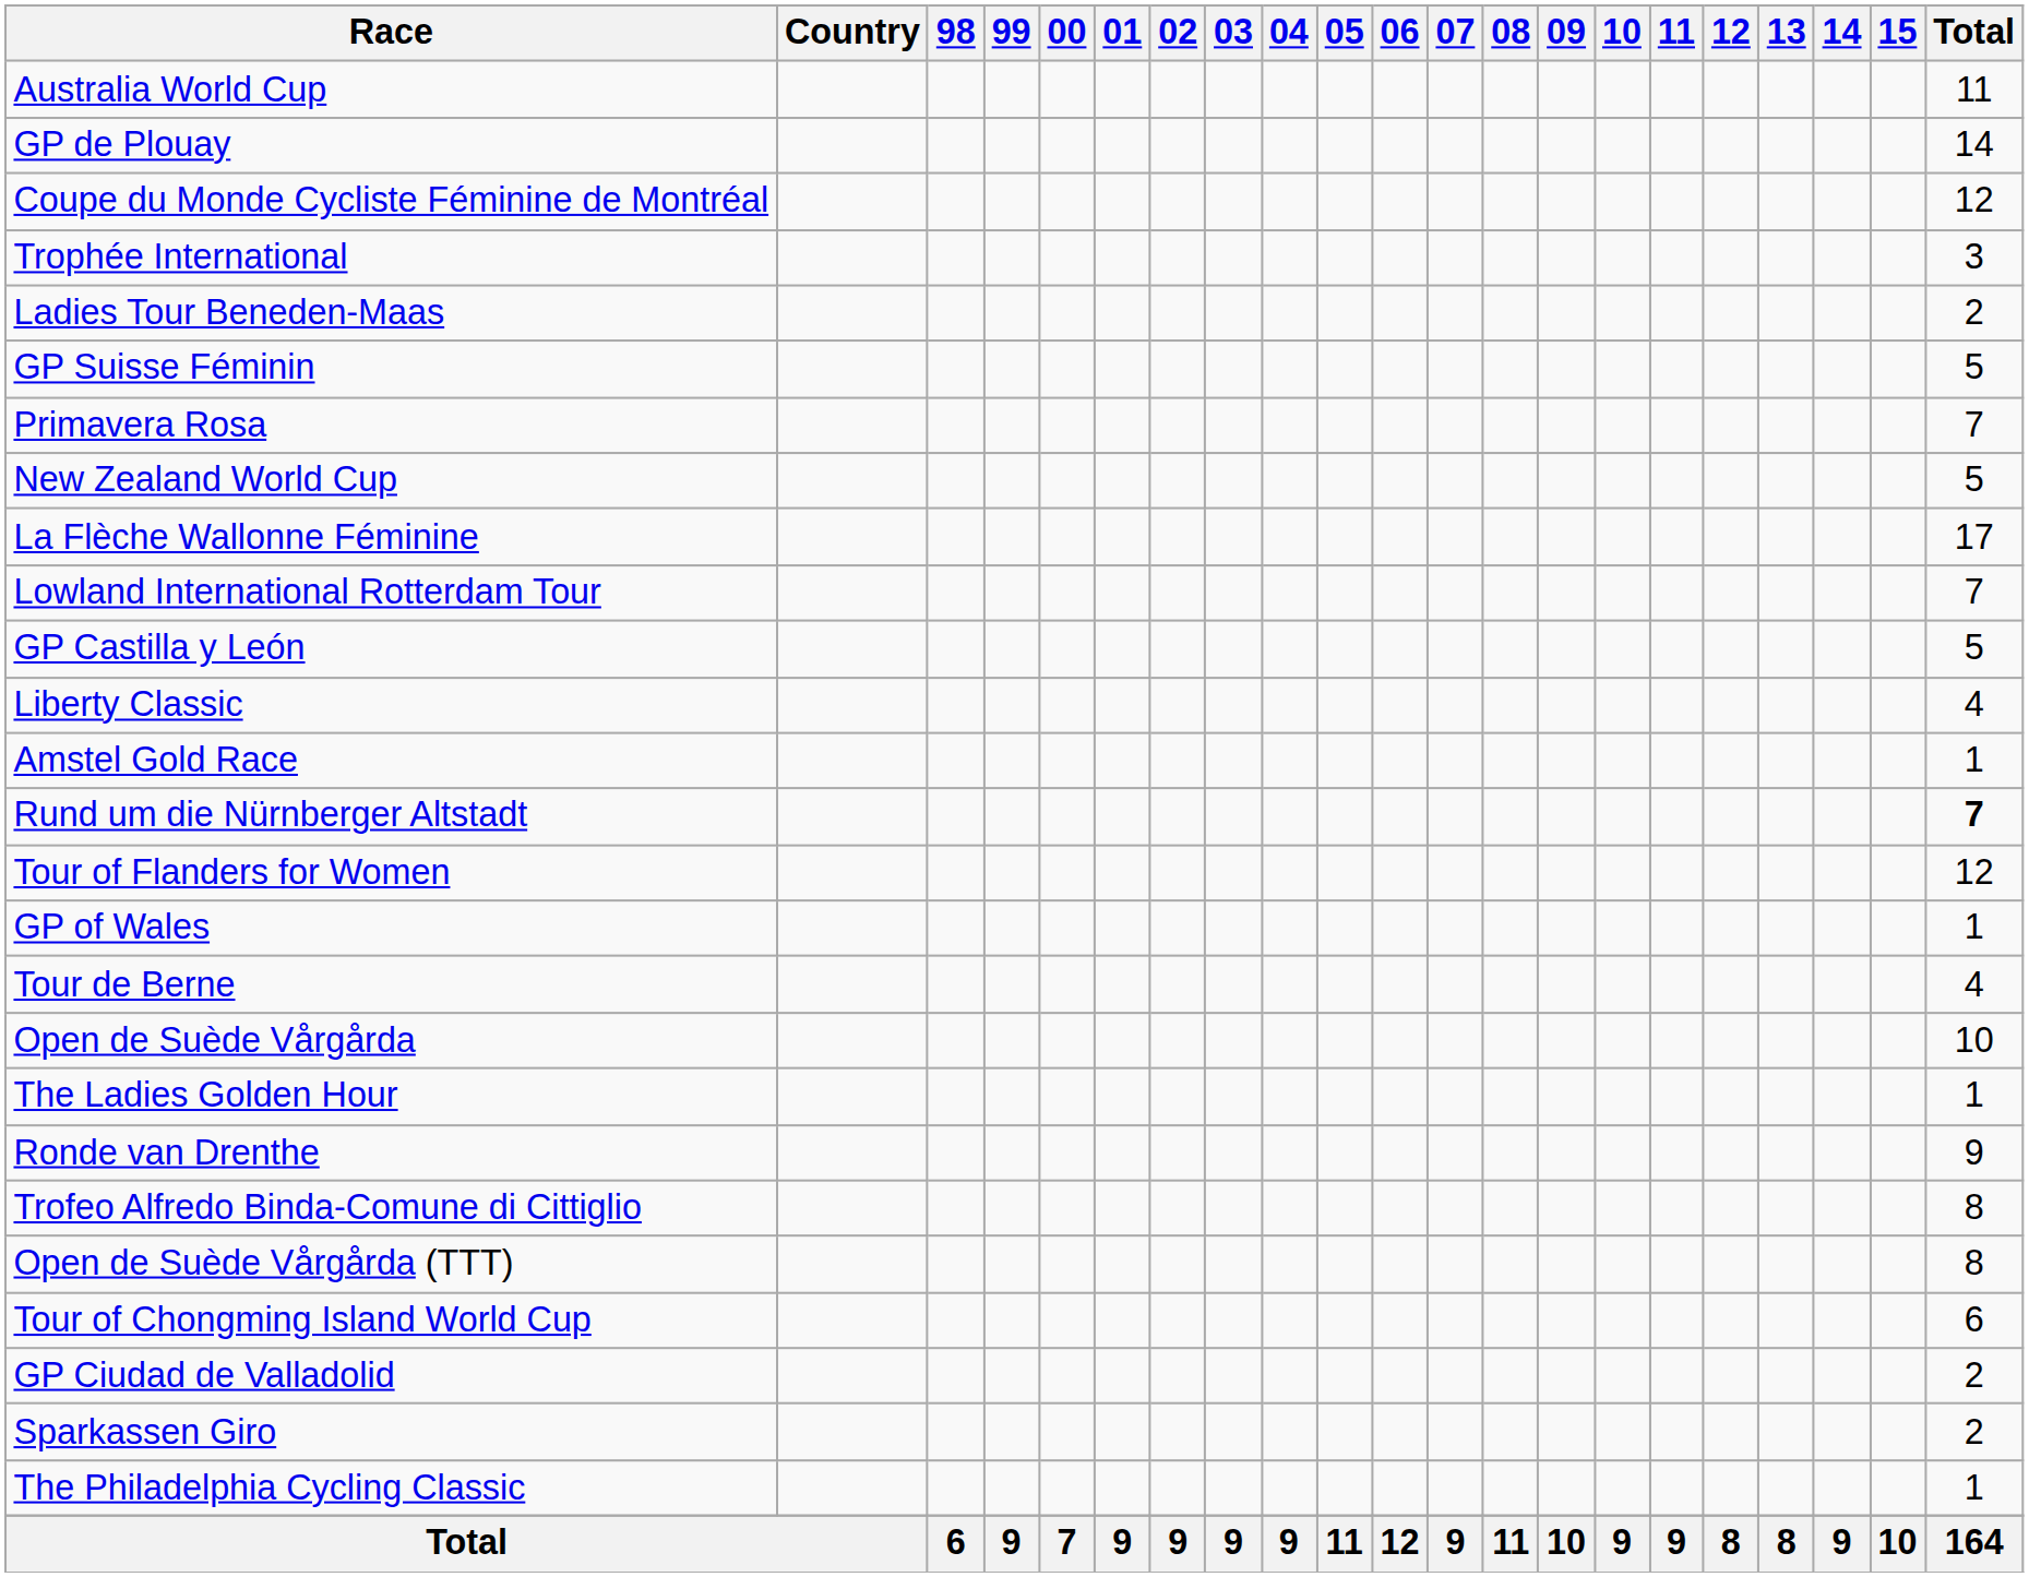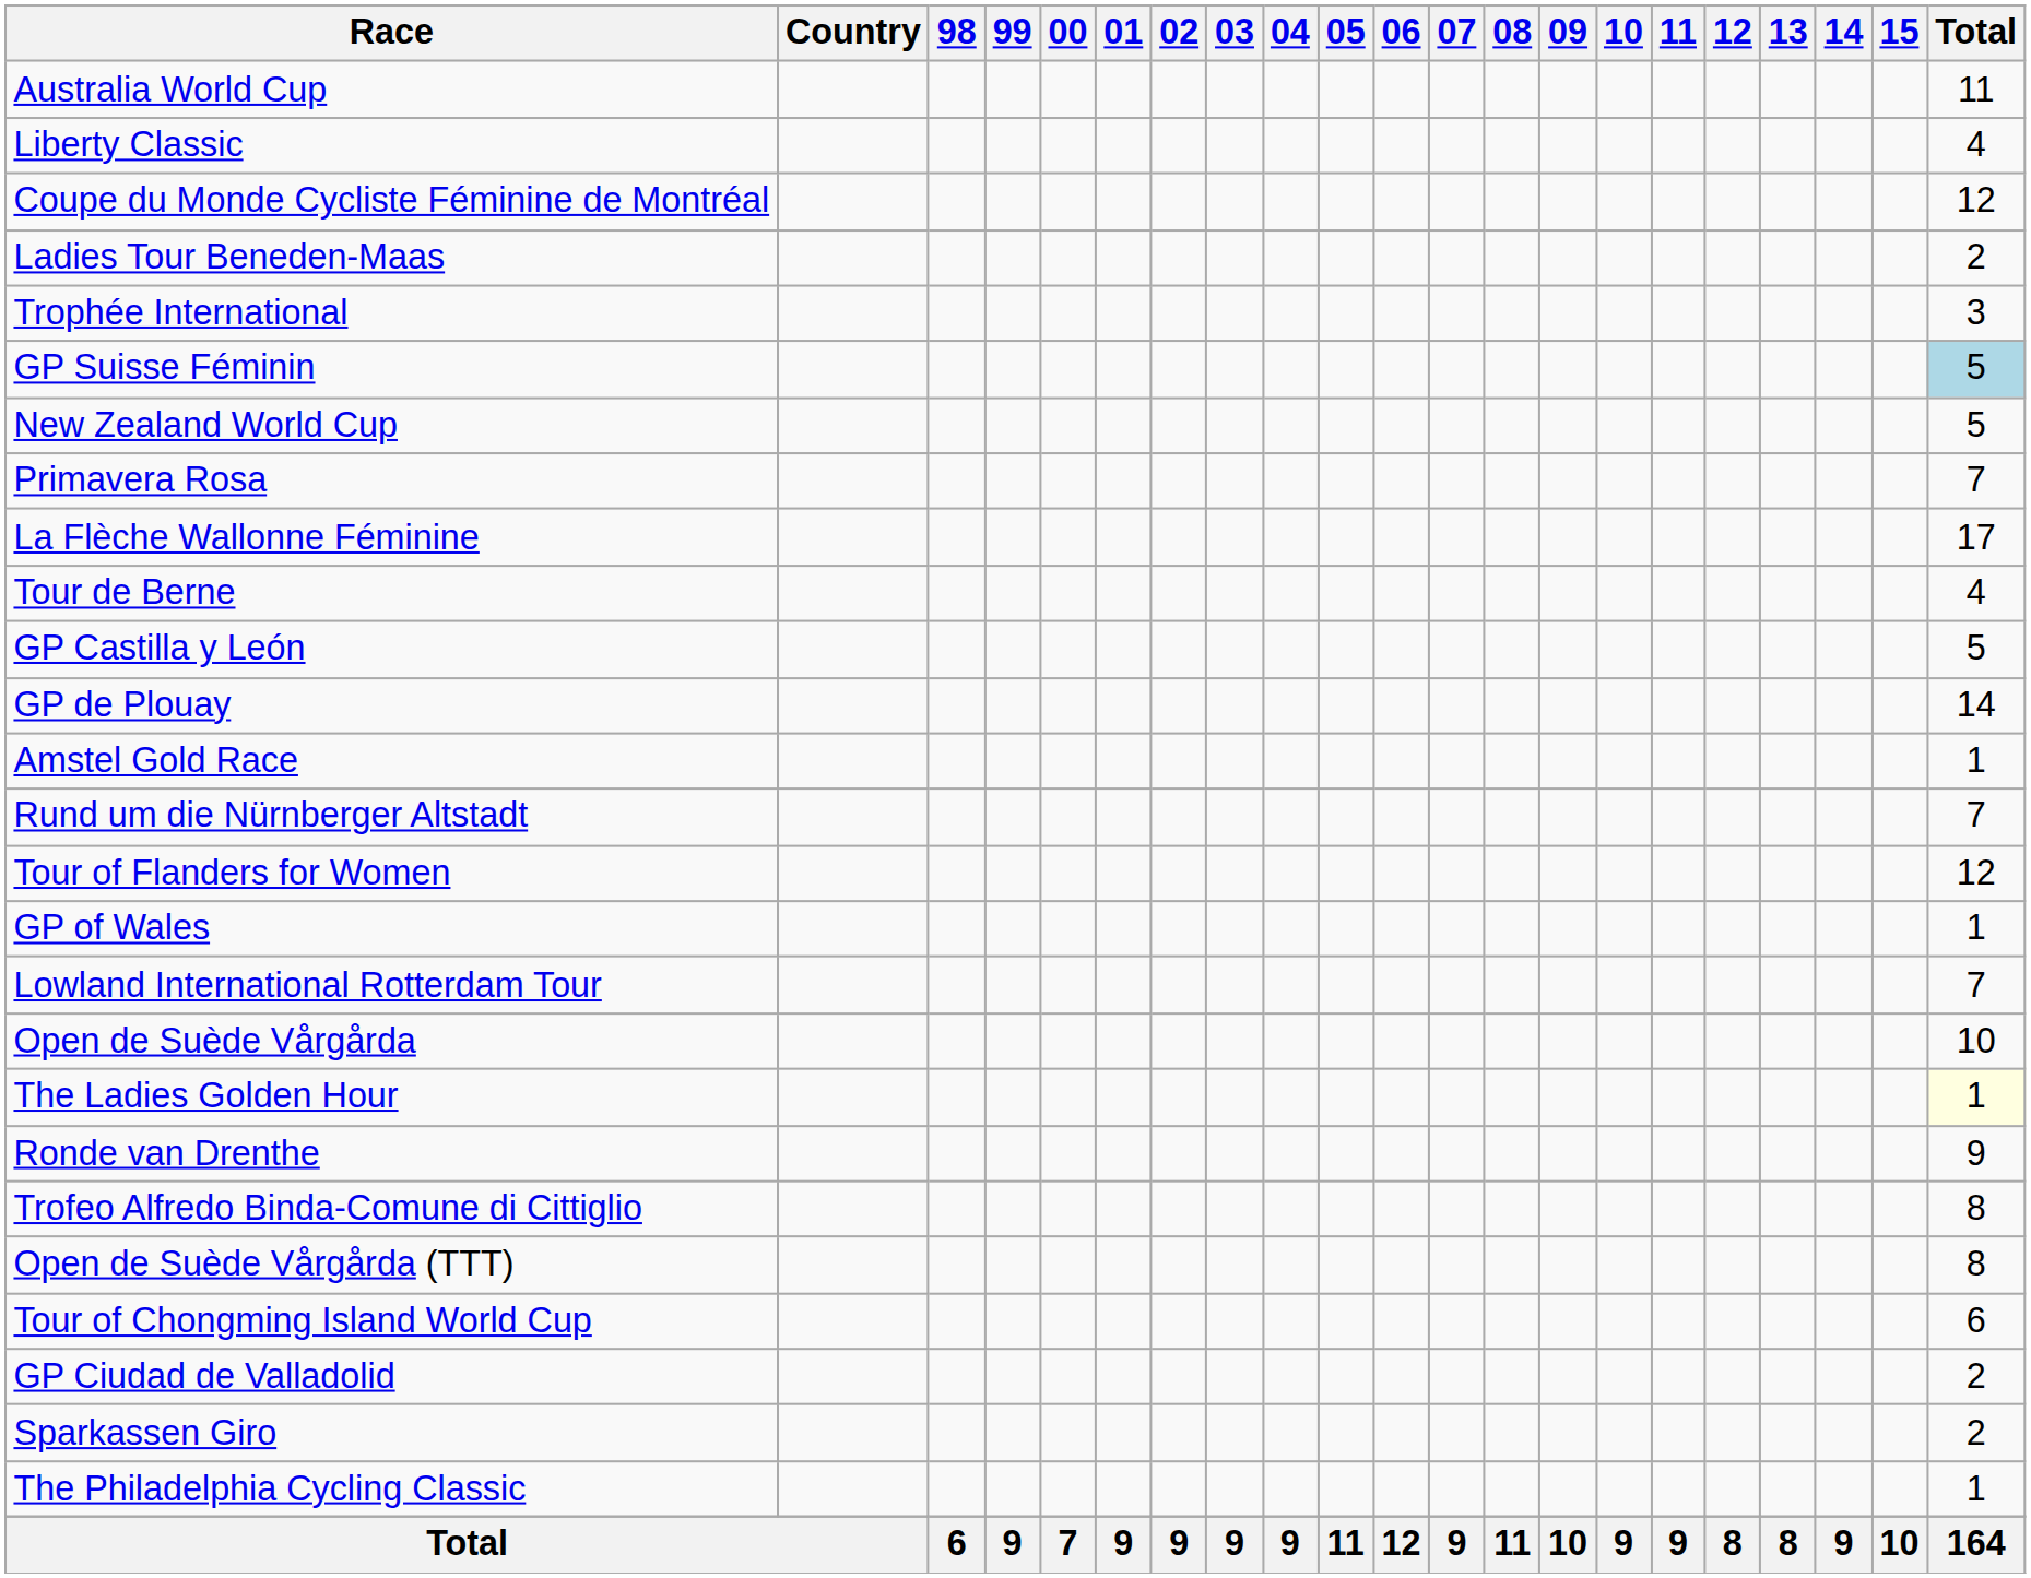 <table class="wikitable sortable" style="text-align: center;">
 <tr>
 <th>Race</th>
 <th>Country</th>
 <th><a href='#'>98</a></th>
 <th><a href='#'>99</a></th>
 <th><a href='#'>00</a></th>
 <th><a href='#'>01</a></th>
 <th><a href='#'>02</a></th>
 <th><a href='#'>03</a></th>
 <th><a href='#'>04</a></th>
 <th><a href='#'>05</a></th>
 <th><a href='#'>06</a></th>
 <th><a href='#'>07</a></th>
 <th><a href='#'>08</a></th>
 <th><a href='#'>09</a></th>
 <th><a href='#'>10</a></th>
 <th><a href='#'>11</a></th>
 <th><a href='#'>12</a></th>
 <th><a href='#'>13</a></th>
 <th><a href='#'>14</a></th>
 <th><a href='#'>15</a></th>
 <th>Total</th>
 </tr>
 <tr>
 <td align="left"><a href='#'>Australia World Cup</a></td>
 <td align="left"></td>
 <td></td>
 <td></td>
 <td></td>
 <td></td>
 <td></td>
 <td></td>
 <td></td>
 <td></td>
 <td></td>
 <td></td>
 <td></td>
 <td></td>
 <td></td>
 <td></td>
 <td></td>
 <td></td>
 <td></td>
 <td></td>
 <td>11</td>
 </tr>
 <tr>
-<td align="left"><a href='#'>GP de Plouay</a></td>
+<td align="left"><a href='#'>Liberty Classic</a></td>
 <td align="left"></td>
 <td></td>
 <td></td>
 <td></td>
 <td></td>
 <td></td>
 <td></td>
 <td></td>
 <td></td>
 <td></td>
 <td></td>
 <td></td>
 <td></td>
 <td></td>
 <td></td>
 <td></td>
 <td></td>
 <td></td>
 <td></td>
-<td>14</td>
+<td>4</td>
 </tr>
 <tr>
 <td align="left"><a href='#'>Coupe du Monde Cycliste Féminine de Montréal</a></td>
 <td align="left"></td>
 <td></td>
 <td></td>
 <td></td>
 <td></td>
 <td></td>
 <td></td>
 <td></td>
 <td></td>
 <td></td>
 <td></td>
 <td></td>
 <td></td>
 <td></td>
 <td></td>
 <td></td>
 <td></td>
 <td></td>
 <td></td>
 <td>12</td>
 </tr>
 <tr>
+<td align="left"><a href='#'>Ladies Tour Beneden-Maas</a></td>
+<td align="left"></td>
+<td></td>
+<td></td>
+<td></td>
+<td></td>
+<td></td>
+<td></td>
+<td></td>
+<td></td>
+<td></td>
+<td></td>
+<td></td>
+<td></td>
+<td></td>
+<td></td>
+<td></td>
+<td></td>
+<td></td>
+<td></td>
+<td>2</td>
+</tr>
+<tr>
 <td align="left"><a href='#'>Trophée International</a></td>
 <td align="left"></td>
 <td></td>
 <td></td>
 <td></td>
 <td></td>
 <td></td>
 <td></td>
 <td></td>
 <td></td>
 <td></td>
 <td></td>
 <td></td>
 <td></td>
 <td></td>
 <td></td>
 <td></td>
 <td></td>
 <td></td>
 <td></td>
 <td>3</td>
 </tr>
 <tr>
-<td align="left"><a href='#'>Ladies Tour Beneden-Maas</a></td>
+<td align="left"><a href='#'>GP Suisse Féminin</a></td>
 <td align="left"></td>
 <td></td>
 <td></td>
 <td></td>
 <td></td>
 <td></td>
 <td></td>
 <td></td>
 <td></td>
 <td></td>
 <td></td>
 <td></td>
 <td></td>
 <td></td>
 <td></td>
 <td></td>
 <td></td>
 <td></td>
 <td></td>
-<td>2</td>
+<td style="background: lightblue;">5</td>
 </tr>
 <tr>
-<td align="left"><a href='#'>GP Suisse Féminin</a></td>
+<td align="left"><a href='#'>New Zealand World Cup</a></td>
 <td align="left"></td>
 <td></td>
 <td></td>
 <td></td>
 <td></td>
 <td></td>
 <td></td>
 <td></td>
 <td></td>
 <td></td>
 <td></td>
 <td></td>
 <td></td>
 <td></td>
 <td></td>
 <td></td>
 <td></td>
 <td></td>
 <td></td>
 <td>5</td>
 </tr>
 <tr>
 <td align="left"><a href='#'>Primavera Rosa</a></td>
 <td align="left"></td>
 <td></td>
 <td></td>
 <td></td>
 <td></td>
 <td></td>
 <td></td>
 <td></td>
 <td></td>
 <td></td>
 <td></td>
 <td></td>
 <td></td>
 <td></td>
 <td></td>
 <td></td>
 <td></td>
 <td></td>
 <td></td>
 <td>7</td>
 </tr>
 <tr>
-<td align="left"><a href='#'>New Zealand World Cup</a></td>
-<td align="left"></td>
-<td></td>
-<td></td>
-<td></td>
-<td></td>
-<td></td>
-<td></td>
-<td></td>
-<td></td>
-<td></td>
-<td></td>
-<td></td>
-<td></td>
-<td></td>
-<td></td>
-<td></td>
-<td></td>
-<td></td>
-<td></td>
-<td>5</td>
-</tr>
-<tr>
 <td align="left"><a href='#'>La Flèche Wallonne Féminine</a></td>
 <td align="left"></td>
 <td></td>
 <td></td>
 <td></td>
 <td></td>
 <td></td>
 <td></td>
 <td></td>
 <td></td>
 <td></td>
 <td></td>
 <td></td>
 <td></td>
 <td></td>
 <td></td>
 <td></td>
 <td></td>
 <td></td>
 <td></td>
 <td>17</td>
 </tr>
 <tr>
-<td align="left"><a href='#'>Lowland International Rotterdam Tour</a></td>
+<td align="left"><a href='#'>Tour de Berne</a></td>
 <td align="left"></td>
 <td></td>
 <td></td>
 <td></td>
 <td></td>
 <td></td>
 <td></td>
 <td></td>
 <td></td>
-<td><a href='#'></a></td>
 <td></td>
 <td></td>
 <td></td>
 <td></td>
 <td></td>
 <td></td>
 <td></td>
 <td></td>
 <td></td>
-<td>7</td>
+<td></td>
+<td>4</td>
 </tr>
 <tr>
 <td align="left"><a href='#'>GP Castilla y León</a></td>
 <td align="left"></td>
 <td></td>
 <td></td>
 <td></td>
 <td></td>
 <td></td>
 <td></td>
 <td></td>
 <td></td>
 <td></td>
 <td></td>
 <td></td>
 <td></td>
 <td></td>
 <td></td>
 <td></td>
 <td></td>
 <td></td>
 <td></td>
 <td>5</td>
 </tr>
 <tr>
-<td align="left"><a href='#'>Liberty Classic</a></td>
+<td align="left"><a href='#'>GP de Plouay</a></td>
 <td align="left"></td>
 <td></td>
 <td></td>
 <td></td>
 <td></td>
 <td></td>
 <td></td>
 <td></td>
 <td></td>
 <td></td>
 <td></td>
 <td></td>
 <td></td>
 <td></td>
 <td></td>
 <td></td>
 <td></td>
 <td></td>
 <td></td>
-<td>4</td>
+<td>14</td>
 </tr>
 <tr>
 <td align="left"><a href='#'>Amstel Gold Race</a></td>
 <td align="left"></td>
 <td></td>
 <td></td>
 <td></td>
 <td></td>
 <td></td>
 <td></td>
 <td></td>
 <td></td>
 <td></td>
 <td></td>
 <td></td>
 <td></td>
 <td></td>
 <td></td>
 <td></td>
 <td></td>
 <td></td>
 <td></td>
 <td>1</td>
 </tr>
 <tr>
 <td align="left"><a href='#'>Rund um die Nürnberger Altstadt</a></td>
 <td align="left"></td>
 <td></td>
 <td></td>
 <td></td>
 <td></td>
 <td></td>
 <td></td>
 <td></td>
 <td></td>
 <td></td>
 <td></td>
 <td></td>
 <td></td>
 <td></td>
 <td></td>
 <td></td>
 <td></td>
 <td></td>
 <td></td>
-<td><strong>7</strong></td>
+<td>7</td>
 </tr>
 <tr>
 <td align="left"><a href='#'>Tour of Flanders for Women</a></td>
 <td align="left"></td>
 <td></td>
 <td></td>
 <td></td>
 <td></td>
 <td></td>
 <td></td>
 <td></td>
 <td></td>
 <td></td>
 <td></td>
 <td></td>
 <td></td>
 <td></td>
 <td></td>
 <td><a href='#'></a></td>
 <td></td>
 <td></td>
 <td></td>
 <td>12</td>
 </tr>
 <tr>
 <td align="left"><a href='#'>GP of Wales</a></td>
 <td align="left"></td>
 <td></td>
 <td></td>
 <td></td>
 <td></td>
 <td></td>
 <td></td>
 <td></td>
 <td></td>
 <td></td>
 <td></td>
 <td></td>
 <td></td>
 <td></td>
 <td></td>
 <td></td>
 <td></td>
 <td></td>
 <td></td>
 <td>1</td>
 </tr>
 <tr>
-<td align="left"><a href='#'>Tour de Berne</a></td>
+<td align="left"><a href='#'>Lowland International Rotterdam Tour</a></td>
 <td align="left"></td>
 <td></td>
 <td></td>
 <td></td>
 <td></td>
 <td></td>
 <td></td>
 <td></td>
 <td></td>
+<td><a href='#'></a></td>
 <td></td>
 <td></td>
 <td></td>
 <td></td>
 <td></td>
 <td></td>
 <td></td>
 <td></td>
 <td></td>
-<td></td>
-<td>4</td>
+<td>7</td>
 </tr>
 <tr>
 <td align="left"><a href='#'>Open de Suède Vårgårda</a></td>
 <td align="left"></td>
 <td></td>
 <td></td>
 <td></td>
 <td></td>
 <td></td>
 <td></td>
 <td></td>
 <td></td>
 <td></td>
 <td></td>
 <td></td>
 <td></td>
 <td><a href='#'></a></td>
 <td><a href='#'></a></td>
 <td></td>
 <td></td>
 <td></td>
 <td></td>
 <td>10</td>
 </tr>
 <tr>
 <td align="left"><a href='#'>The Ladies Golden Hour</a></td>
 <td align="left"></td>
 <td></td>
 <td></td>
 <td></td>
 <td></td>
 <td></td>
 <td></td>
 <td></td>
 <td></td>
 <td></td>
 <td></td>
 <td></td>
 <td></td>
 <td></td>
 <td></td>
 <td></td>
 <td></td>
 <td></td>
 <td></td>
-<td>1</td>
+<td style="background: lightyellow;">1</td>
 </tr>
 <tr>
 <td align="left"><a href='#'>Ronde van Drenthe</a></td>
 <td align="left"></td>
 <td></td>
 <td></td>
 <td></td>
 <td></td>
 <td></td>
 <td></td>
 <td></td>
 <td></td>
 <td></td>
 <td><a href='#'></a></td>
 <td></td>
 <td></td>
 <td></td>
 <td></td>
 <td></td>
 <td></td>
 <td></td>
 <td></td>
 <td>9</td>
 </tr>
 <tr>
 <td align="left"><a href='#'>Trofeo Alfredo Binda-Comune di Cittiglio</a></td>
 <td align="left"></td>
 <td></td>
 <td></td>
 <td></td>
 <td></td>
 <td></td>
 <td></td>
 <td></td>
 <td></td>
 <td></td>
 <td></td>
 <td></td>
 <td></td>
 <td></td>
 <td></td>
 <td></td>
 <td></td>
 <td></td>
 <td></td>
 <td>8</td>
 </tr>
 <tr>
 <td align="left"><a href='#'>Open de Suède Vårgårda</a> (TTT)</td>
 <td align="left"></td>
 <td></td>
 <td></td>
 <td></td>
 <td></td>
 <td></td>
 <td></td>
 <td></td>
 <td></td>
 <td></td>
 <td></td>
 <td><a href='#'></a></td>
 <td><a href='#'></a></td>
 <td><a href='#'></a></td>
 <td><a href='#'></a></td>
 <td><a href='#'></a></td>
 <td></td>
 <td></td>
 <td></td>
 <td>8</td>
 </tr>
 <tr>
 <td align="left"><a href='#'>Tour of Chongming Island World Cup</a></td>
 <td align="left"></td>
 <td></td>
 <td></td>
 <td></td>
 <td></td>
 <td></td>
 <td></td>
 <td></td>
 <td></td>
 <td></td>
 <td></td>
 <td></td>
 <td></td>
 <td><a href='#'></a></td>
 <td></td>
 <td></td>
 <td></td>
 <td></td>
 <td></td>
 <td>6</td>
 </tr>
 <tr>
 <td align="left"><a href='#'>GP Ciudad de Valladolid</a></td>
 <td align="left"></td>
 <td></td>
 <td></td>
 <td></td>
 <td></td>
 <td></td>
 <td></td>
 <td></td>
 <td></td>
 <td></td>
 <td></td>
 <td></td>
 <td></td>
 <td></td>
 <td></td>
 <td></td>
 <td></td>
 <td></td>
 <td></td>
 <td>2</td>
 </tr>
 <tr>
 <td align="left"><a href='#'>Sparkassen Giro</a></td>
 <td align="left"></td>
 <td></td>
 <td></td>
 <td></td>
 <td></td>
 <td></td>
 <td></td>
 <td></td>
 <td></td>
 <td></td>
 <td></td>
 <td></td>
 <td></td>
 <td></td>
 <td></td>
 <td></td>
 <td></td>
 <td><a href='#'></a></td>
 <td></td>
 <td>2</td>
 </tr>
 <tr>
 <td align="left"><a href='#'>The Philadelphia Cycling Classic</a></td>
 <td align="left"></td>
 <td></td>
 <td></td>
 <td></td>
 <td></td>
 <td></td>
 <td></td>
 <td></td>
 <td></td>
 <td></td>
 <td></td>
 <td></td>
 <td></td>
 <td></td>
 <td></td>
 <td></td>
 <td></td>
 <td></td>
 <td></td>
 <td>1</td>
 </tr>
 <tr>
 </tr>
 <tr class="sortbottom">
 <th colspan="2">Total</th>
 <th>6</th>
 <th>9</th>
 <th>7</th>
 <th>9</th>
 <th>9</th>
 <th>9</th>
 <th>9</th>
 <th>11</th>
 <th>12</th>
 <th>9</th>
 <th>11</th>
 <th>10</th>
 <th>9</th>
 <th>9</th>
 <th>8</th>
 <th>8</th>
 <th>9</th>
 <th>10</th>
 <th>164</th>
 </tr>
 <tr>
 </tr>
 <tr>
 </tr>
 </table>
